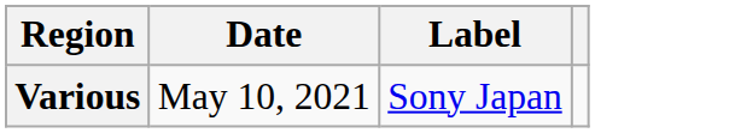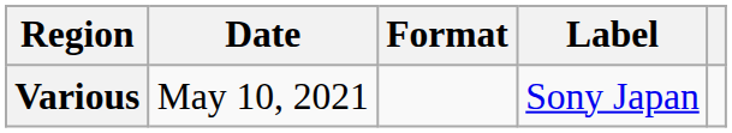 <table class="wikitable plainrowheaders">
 <tr>
 <th scope="col">Region</th>
 <th scope="col">Date</th>
+<th scope="col">Format</th>
 <th scope="col">Label</th>
 <th scope="col"></th>
 </tr>
 <tr>
 <th scope="row">Various</th>
 <td>May 10, 2021</td>
+<td></td>
 <td><a href='#'>Sony Japan</a></td>
 <td style="text-align:center"></td>
 </tr>
 </table>
